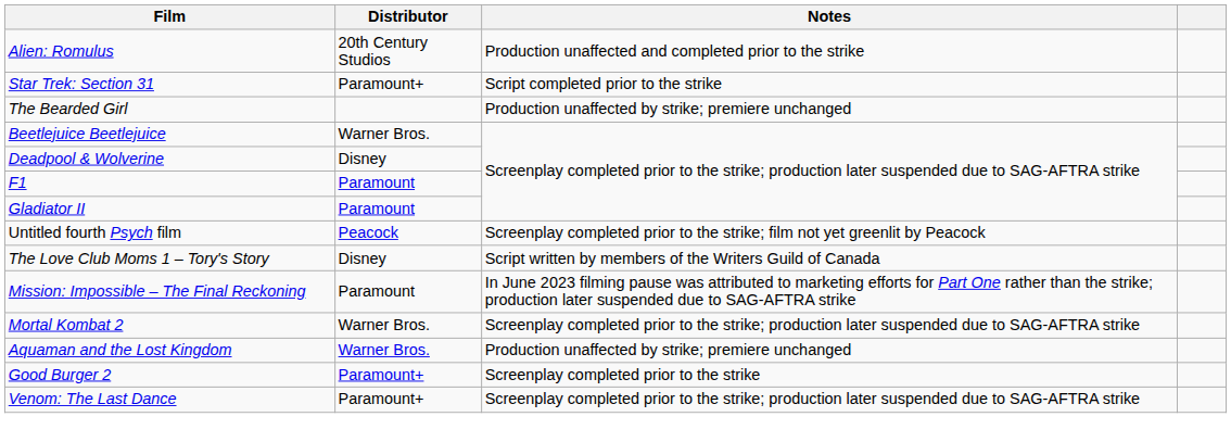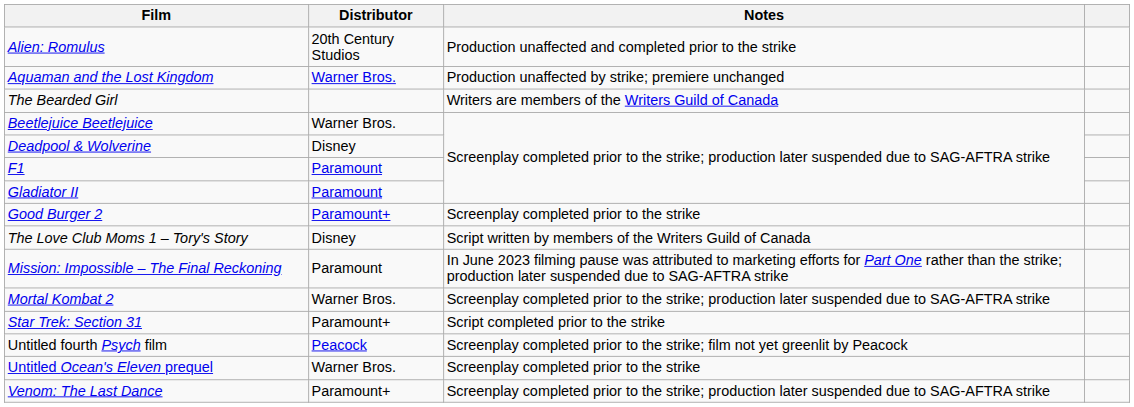 <table class="wikitable sortable defaultcenter col1left col3left" style="width:99%;">
 <tr>
 <th scope="col" style="width:27%;">Film</th>
 <th scope="col" style="width:12%;">Distributor</th>
 <th scope="col">Notes</th>
 <th scope="col" class="unsortable" style="width:4%;"></th>
 </tr>
 <tr>
 <td><em><a href='#'>Alien: Romulus</a></em></td>
 <td>20th Century Studios</td>
 <td>Production unaffected and completed prior to the strike</td>
 <td></td>
 </tr>
 <tr>
-<td><em><a href='#'>Star Trek: Section 31</a></em></td>
-<td>Paramount+</td>
-<td>Script completed prior to the strike</td>
+<td><em><a href='#'>Aquaman and the Lost Kingdom</a></em></td>
+<td><a href='#'>Warner Bros.</a></td>
+<td>Production unaffected by strike; premiere unchanged</td>
 <td></td>
 </tr>
 <tr>
 <td><em>The Bearded Girl</em></td>
 <td></td>
-<td>Production unaffected by strike; premiere unchanged</td>
+<td>Writers are members of the <a href='#'>Writers Guild of Canada</a></td>
 <td></td>
 </tr>
 <tr>
 <td><em><a href='#'>Beetlejuice Beetlejuice</a></em></td>
 <td>Warner Bros.</td>
 <td rowspan="4">Screenplay completed prior to the strike; production later suspended due to SAG-AFTRA strike</td>
 <td></td>
 </tr>
 <tr>
 <td><em><a href='#'>Deadpool & Wolverine</a></em></td>
 <td>Disney</td>
 <td></td>
 </tr>
 <tr>
 <td><em><a href='#'>F1</a></em></td>
 <td><a href='#'>Paramount</a></td>
 <td></td>
 </tr>
 <tr>
 <td><em><a href='#'>Gladiator II</a></em></td>
 <td><a href='#'>Paramount</a></td>
 <td></td>
 </tr>
 <tr>
-<td>Untitled fourth <em><a href='#'>Psych</a></em> film</td>
-<td><a href='#'>Peacock</a></td>
-<td>Screenplay completed prior to the strike; film not yet greenlit by Peacock</td>
+<td><em><a href='#'>Good Burger 2</a></em></td>
+<td><a href='#'>Paramount+</a></td>
+<td>Screenplay completed prior to the strike</td>
 <td></td>
 </tr>
 <tr>
 <td><em>The Love Club Moms 1 – Tory's Story</em></td>
 <td>Disney</td>
 <td>Script written by members of the Writers Guild of Canada</td>
 <td></td>
 </tr>
 <tr>
 <td><em><a href='#'>Mission: Impossible – The Final Reckoning</a></em></td>
 <td>Paramount</td>
 <td>In June 2023 filming pause was attributed to marketing efforts for <em><a href='#'>Part One</a></em> rather than the strike; production later suspended due to SAG-AFTRA strike</td>
 <td></td>
 </tr>
 <tr>
 <td><em><a href='#'>Mortal Kombat 2</a></em></td>
 <td>Warner Bros.</td>
 <td>Screenplay completed prior to the strike; production later suspended due to SAG-AFTRA strike</td>
 <td></td>
 </tr>
 <tr>
-<td><em><a href='#'>Aquaman and the Lost Kingdom</a></em></td>
-<td><a href='#'>Warner Bros.</a></td>
-<td>Production unaffected by strike; premiere unchanged</td>
+<td><em><a href='#'>Star Trek: Section 31</a></em></td>
+<td>Paramount+</td>
+<td>Script completed prior to the strike</td>
 <td></td>
 </tr>
 <tr>
-<td><em><a href='#'>Good Burger 2</a></em></td>
-<td><a href='#'>Paramount+</a></td>
+<td>Untitled fourth <em><a href='#'>Psych</a></em> film</td>
+<td><a href='#'>Peacock</a></td>
+<td>Screenplay completed prior to the strike; film not yet greenlit by Peacock</td>
+<td></td>
+</tr>
+<tr>
+<td><a href='#'>Untitled <em>Ocean's Eleven</em> prequel</a></td>
+<td>Warner Bros.</td>
 <td>Screenplay completed prior to the strike</td>
 <td></td>
 </tr>
 <tr>
 <td><em><a href='#'>Venom: The Last Dance</a></em></td>
 <td>Paramount+</td>
 <td>Screenplay completed prior to the strike; production later suspended due to SAG-AFTRA strike</td>
 <td></td>
 </tr>
 </table>
